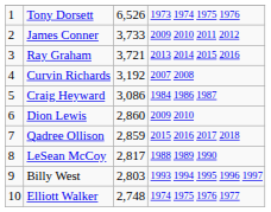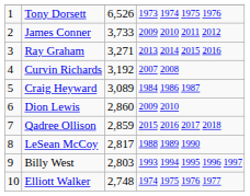 <table class="wikitable">
 <tr>
 </tr>
 <tr>
 <td>1</td>
 <td><a href='#'>Tony Dorsett</a></td>
 <td>6,526</td>
 <td style="font-size:80%;"><a href='#'>1973</a> <a href='#'>1974</a> <a href='#'>1975</a> <a href='#'>1976</a></td>
 </tr>
 <tr>
 <td>2</td>
 <td><a href='#'>James Conner</a></td>
 <td>3,733</td>
 <td style="font-size:80%;"><a href='#'>2009</a> <a href='#'>2010</a> <a href='#'>2011</a> <a href='#'>2012</a></td>
 </tr>
 <tr>
 <td>3</td>
 <td><a href='#'>Ray Graham</a></td>
-<td>3,721</td>
+<td>3,271</td>
 <td style="font-size:80%;"><a href='#'>2013</a> <a href='#'>2014</a> <a href='#'>2015</a> <a href='#'>2016</a></td>
 </tr>
 <tr>
 <td>4</td>
 <td><a href='#'>Curvin Richards</a></td>
 <td>3,192</td>
 <td style="font-size:80%;"><a href='#'>2007</a> <a href='#'>2008</a></td>
 </tr>
 <tr>
 <td>5</td>
 <td><a href='#'>Craig Heyward</a></td>
-<td>3,086</td>
+<td>3,089</td>
 <td style="font-size:80%;"><a href='#'>1984</a> <a href='#'>1986</a> <a href='#'>1987</a></td>
 </tr>
 <tr>
 <td>6</td>
 <td><a href='#'>Dion Lewis</a></td>
 <td>2,860</td>
 <td style="font-size:80%;"><a href='#'>2009</a> <a href='#'>2010</a></td>
 </tr>
 <tr>
 <td>7</td>
 <td><a href='#'>Qadree Ollison</a></td>
 <td>2,859</td>
 <td style="font-size:80%;"><a href='#'>2015</a> <a href='#'>2016</a> <a href='#'>2017</a> <a href='#'>2018</a></td>
 </tr>
 <tr>
 <td>8</td>
 <td><a href='#'>LeSean McCoy</a></td>
 <td>2,817</td>
 <td style="font-size:80%;"><a href='#'>1988</a> <a href='#'>1989</a> <a href='#'>1990</a></td>
 </tr>
 <tr>
 <td>9</td>
 <td>Billy West</td>
 <td>2,803</td>
 <td style="font-size:80%;"><a href='#'>1993</a> <a href='#'>1994</a> <a href='#'>1995</a> <a href='#'>1996</a> <a href='#'>1997</a></td>
 </tr>
 <tr>
 <td>10</td>
 <td><a href='#'>Elliott Walker</a></td>
 <td>2,748</td>
 <td style="font-size:80%;"><a href='#'>1974</a> <a href='#'>1975</a> <a href='#'>1976</a> <a href='#'>1977</a></td>
 </tr>
 </table>
